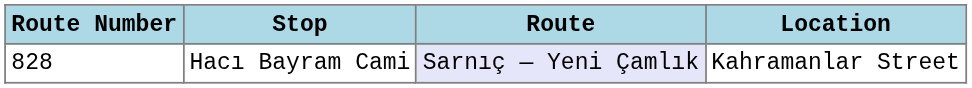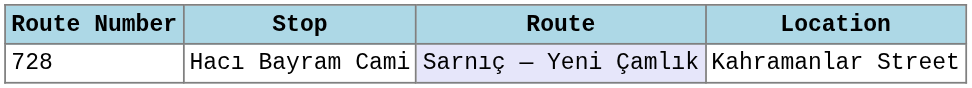 <table class="toccolours" cellpadding="3" border="1" style="margin:1em auto; border-collapse:collapse">
 <tr style="background:lightblue;">
 <th>Route Number</th>
 <th>Stop</th>
 <th>Route</th>
 <th>Location</th>
 </tr>
 <tr>
-<td>828</td>
+<td>728</td>
 <td>Hacı Bayram Cami</td>
 <td style="background: lavender;">Sarnıç — Yeni Çamlık</td>
 <td>Kahramanlar Street</td>
 </tr>
 </table>
